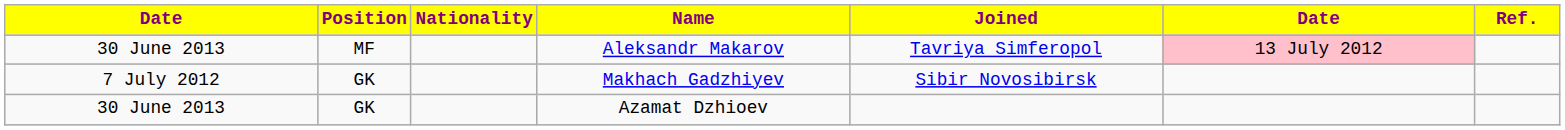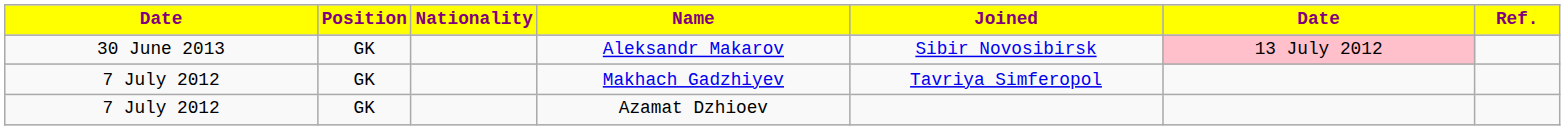 <table class="wikitable" style="text-align:center; font-size:90%">
 <tr>
 <th style="background:#ffff00; color:purple; width:200px;">Date</th>
 <th style="background:#ffff00; color:purple; width:50px;">Position</th>
 <th style="background:#ffff00; color:purple; width:50px;">Nationality</th>
 <th style="background:#ffff00; color:purple; width:200px;">Name</th>
 <th style="background:#ffff00; color:purple; width:200px;">Joined</th>
 <th style="background:#ffff00; color:purple; width:200px;">Date</th>
 <th style="background:#ffff00; color:purple; width:50px;">Ref.</th>
 </tr>
 <tr>
 <td>30 June 2013</td>
-<td>MF</td>
+<td>GK</td>
 <td></td>
 <td><a href='#'>Aleksandr Makarov</a></td>
-<td><a href='#'>Tavriya Simferopol</a></td>
+<td><a href='#'>Sibir Novosibirsk</a></td>
 <td style="background: pink;">13 July 2012</td>
 <td></td>
 </tr>
 <tr>
 <td>7 July 2012</td>
 <td>GK</td>
 <td></td>
 <td><a href='#'>Makhach Gadzhiyev</a></td>
-<td><a href='#'>Sibir Novosibirsk</a></td>
+<td><a href='#'>Tavriya Simferopol</a></td>
 <td></td>
 <td></td>
 </tr>
 <tr>
-<td>30 June 2013</td>
+<td>7 July 2012</td>
 <td>GK</td>
 <td></td>
 <td>Azamat Dzhioev</td>
 <td></td>
 <td></td>
 <td></td>
 </tr>
 </table>
